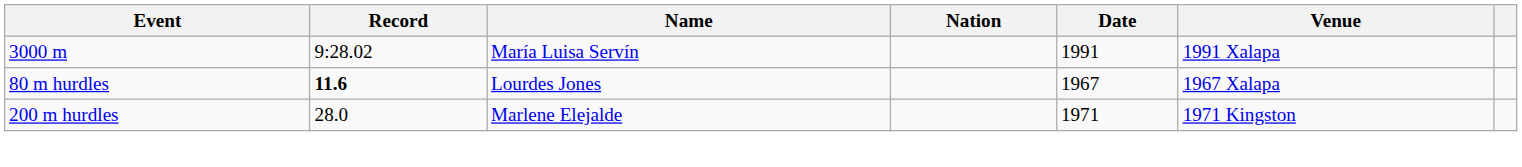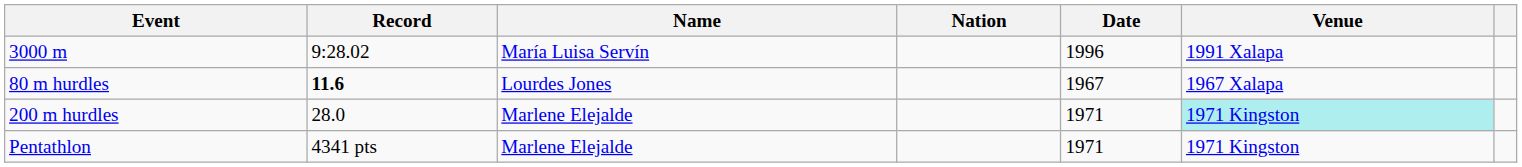 <table class="wikitable" style="font-size:95%; width: 95%;">
 <tr>
 <th>Event</th>
 <th>Record</th>
 <th>Name</th>
 <th>Nation</th>
 <th>Date</th>
 <th>Venue</th>
 <th></th>
 </tr>
 <tr>
 <td><a href='#'>3000 m</a></td>
 <td>9:28.02 </td>
 <td><a href='#'>María Luisa Servín</a></td>
 <td></td>
-<td>1991</td>
+<td>1996</td>
 <td><a href='#'>1991 Xalapa</a></td>
 <td></td>
 </tr>
 <tr>
 <td><a href='#'>80 m hurdles</a></td>
 <td><strong>11.6 </strong></td>
 <td><a href='#'>Lourdes Jones</a></td>
 <td></td>
 <td>1967</td>
 <td><a href='#'>1967 Xalapa</a></td>
 <td></td>
 </tr>
 <tr>
 <td><a href='#'>200 m hurdles</a></td>
 <td>28.0 </td>
 <td><a href='#'>Marlene Elejalde</a></td>
 <td></td>
 <td>1971</td>
+<td style="background: paleturquoise;"><a href='#'>1971 Kingston</a></td>
+<td></td>
+</tr>
+<tr>
+<td><a href='#'>Pentathlon</a></td>
+<td>4341 pts</td>
+<td><a href='#'>Marlene Elejalde</a></td>
+<td></td>
+<td>1971</td>
 <td><a href='#'>1971 Kingston</a></td>
 <td></td>
 </tr>
 </table>
